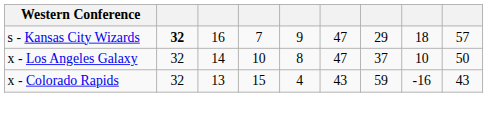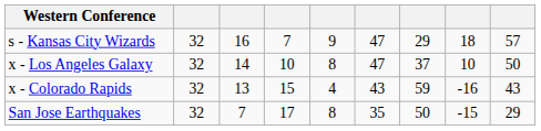 <table class="wikitable" style="text-align: center;">
 <tr>
 <th width="170">Western Conference</th>
 <th width="40"></th>
 <th width="40"></th>
 <th width="40"></th>
 <th width="40"></th>
 <th width="40"></th>
 <th width="40"></th>
 <th width="40"></th>
 <th width="40"></th>
 </tr>
 <tr>
 <td align=left>s - <a href='#'>Kansas City Wizards</a></td>
-<td><strong>32</strong></td>
+<td>32</td>
 <td>16</td>
 <td>7</td>
 <td>9</td>
 <td>47</td>
 <td>29</td>
 <td>18</td>
 <td>57</td>
 </tr>
 <tr>
 <td align=left>x - <a href='#'>Los Angeles Galaxy</a></td>
 <td>32</td>
 <td>14</td>
 <td>10</td>
 <td>8</td>
 <td>47</td>
 <td>37</td>
 <td>10</td>
 <td>50</td>
 </tr>
 <tr>
 <td align=left>x - <a href='#'>Colorado Rapids</a></td>
 <td>32</td>
 <td>13</td>
 <td>15</td>
 <td>4</td>
 <td>43</td>
 <td>59</td>
 <td>-16</td>
 <td>43</td>
 </tr>
+<tr>
+<td align=left><a href='#'>San Jose Earthquakes</a></td>
+<td>32</td>
+<td>7</td>
+<td>17</td>
+<td>8</td>
+<td>35</td>
+<td>50</td>
+<td>-15</td>
+<td>29</td>
+</tr>
 </table>
